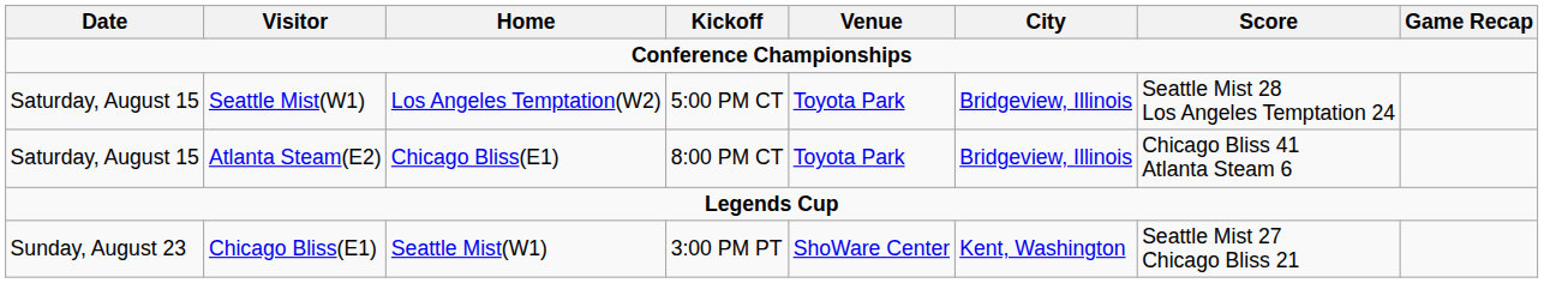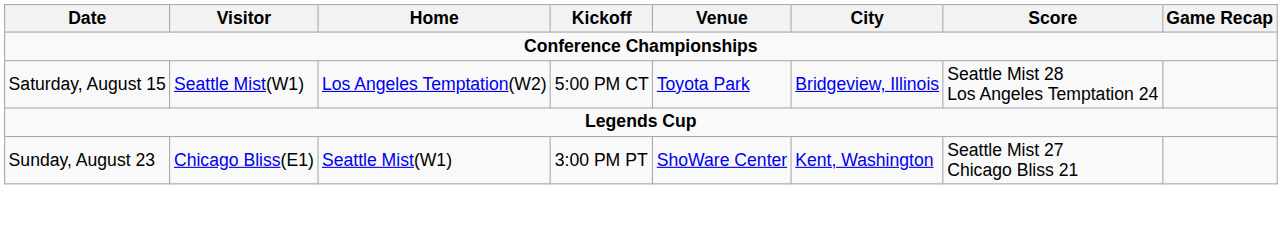 <table class="wikitable">
 <tr>
 <th>Date</th>
 <th>Visitor</th>
 <th>Home</th>
 <th>Kickoff</th>
 <th>Venue</th>
 <th>City</th>
 <th>Score</th>
 <th>Game Recap</th>
 </tr>
 <tr>
 <td colspan=8 style="text-align:center;"><strong>Conference Championships</strong></td>
 </tr>
 <tr>
 <td>Saturday, August 15</td>
 <td><a href='#'>Seattle Mist</a>(W1)</td>
 <td><a href='#'>Los Angeles Temptation</a>(W2)</td>
 <td>5:00 PM CT</td>
 <td><a href='#'>Toyota Park</a></td>
 <td><a href='#'>Bridgeview, Illinois</a></td>
 <td>Seattle Mist 28<br>Los Angeles Temptation 24</td>
 <td></td>
 </tr>
 <tr>
-<td>Saturday, August 15</td>
-<td><a href='#'>Atlanta Steam</a>(E2)</td>
-<td><a href='#'>Chicago Bliss</a>(E1)</td>
-<td>8:00 PM CT</td>
-<td><a href='#'>Toyota Park</a></td>
-<td><a href='#'>Bridgeview, Illinois</a></td>
-<td>Chicago Bliss 41<br>Atlanta Steam 6</td>
-<td></td>
-</tr>
-<tr>
 <td colspan=8 style="text-align:center;"><strong>Legends Cup</strong></td>
 </tr>
 <tr>
 <td>Sunday, August 23</td>
 <td><a href='#'>Chicago Bliss</a>(E1)</td>
 <td><a href='#'>Seattle Mist</a>(W1)</td>
 <td>3:00 PM PT</td>
 <td><a href='#'>ShoWare Center</a></td>
 <td><a href='#'>Kent, Washington</a></td>
 <td>Seattle Mist 27<br>Chicago Bliss 21</td>
 <td></td>
 </tr>
 </table>
